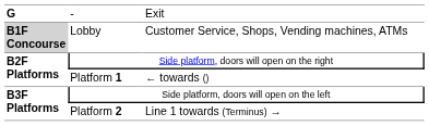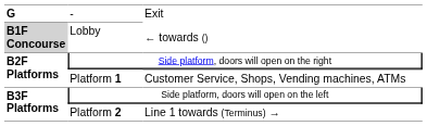 <table table border=0 cellspacing=0 cellpadding=3>
 <tr>
 <td style="border-top:solid 1px gray;" width=50 valign=top><strong>G</strong></td>
 <td style="border-top:solid 1px gray;" width=100 valign=top>-</td>
 <td style="border-top:solid 1px gray;" width=390 valign=top>Exit</td>
 </tr>
 <tr>
 <td style="background: lightgrey; border-bottom:solid 1px gray; border-top:solid 1px gray;" valign=top width=50><strong>B1F<br>Concourse</strong></td>
 <td style="border-bottom:solid 1px gray; border-top:solid 1px gray;" valign=top width=100>Lobby</td>
-<td style="border-bottom:solid 1px gray; border-top:solid 1px gray;" valign=top width=390>Customer Service, Shops, Vending machines, ATMs</td>
+<td style="border-bottom:solid 1px gray;" width=308>←  towards  <small>()</small></td>
 </tr>
 <tr>
 <td style="border-bottom:solid 1px gray;" rowspan=2 valign=top><strong>B2F<br>Platforms</strong></td>
 <td style="border-right:solid 2px black;border-left:solid 2px black;border-bottom:solid 2px black;font-size:smaller;text-align:center;" colspan=2><a href='#'>Side platform</a>, doors will open on the right</td>
 </tr>
 <tr>
 <td style="border-bottom:solid 1px gray;" width=100>Platform <strong>1</strong></td>
-<td style="border-bottom:solid 1px gray;" width=308>←  towards  <small>()</small></td>
+<td style="border-bottom:solid 1px gray; border-top:solid 1px gray;" valign=top width=390>Customer Service, Shops, Vending machines, ATMs</td>
 </tr>
 <tr>
 <td style="border-bottom:solid 1px gray;" rowspan=2 valign=top><strong>B3F<br>Platforms</strong></td>
 <td style="border-right:solid 2px black;border-left:solid 2px black;border-bottom:solid 2px black;font-size:smaller;text-align:center;" colspan=2>Side platform, doors will open on the left</td>
 </tr>
 <tr>
 <td style="border-bottom:solid 1px gray;">Platform <strong>2</strong></td>
 <td style="border-bottom:solid 1px gray;">  Line 1 towards  <small>(Terminus)</small> →</td>
 </tr>
 </table>
